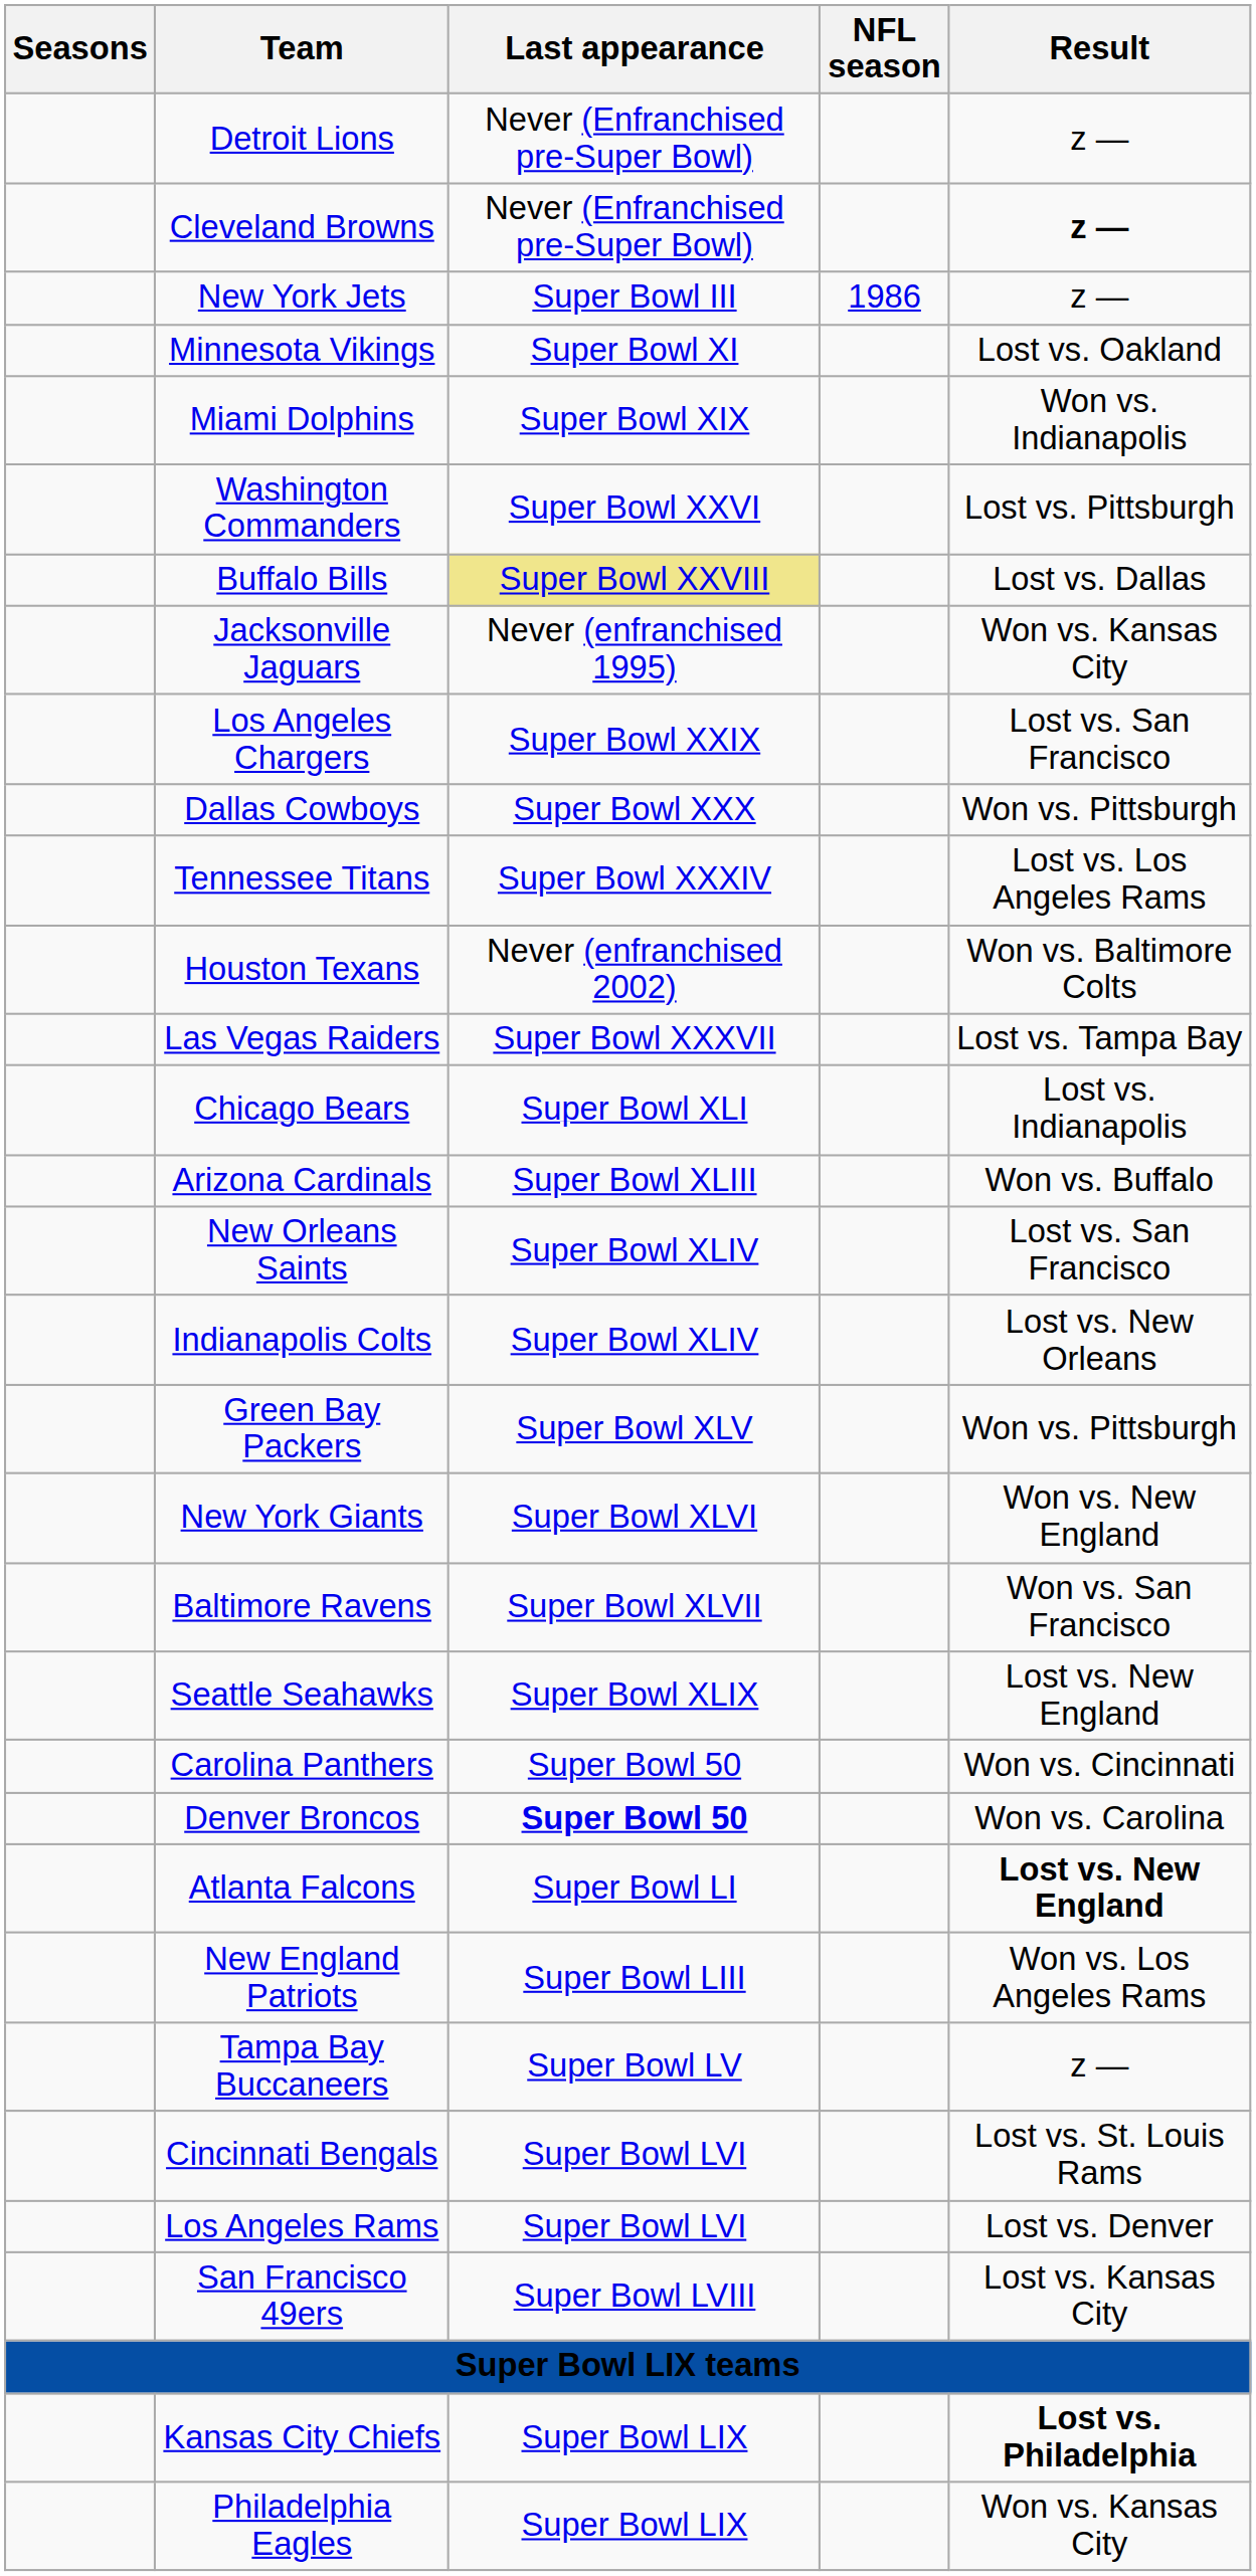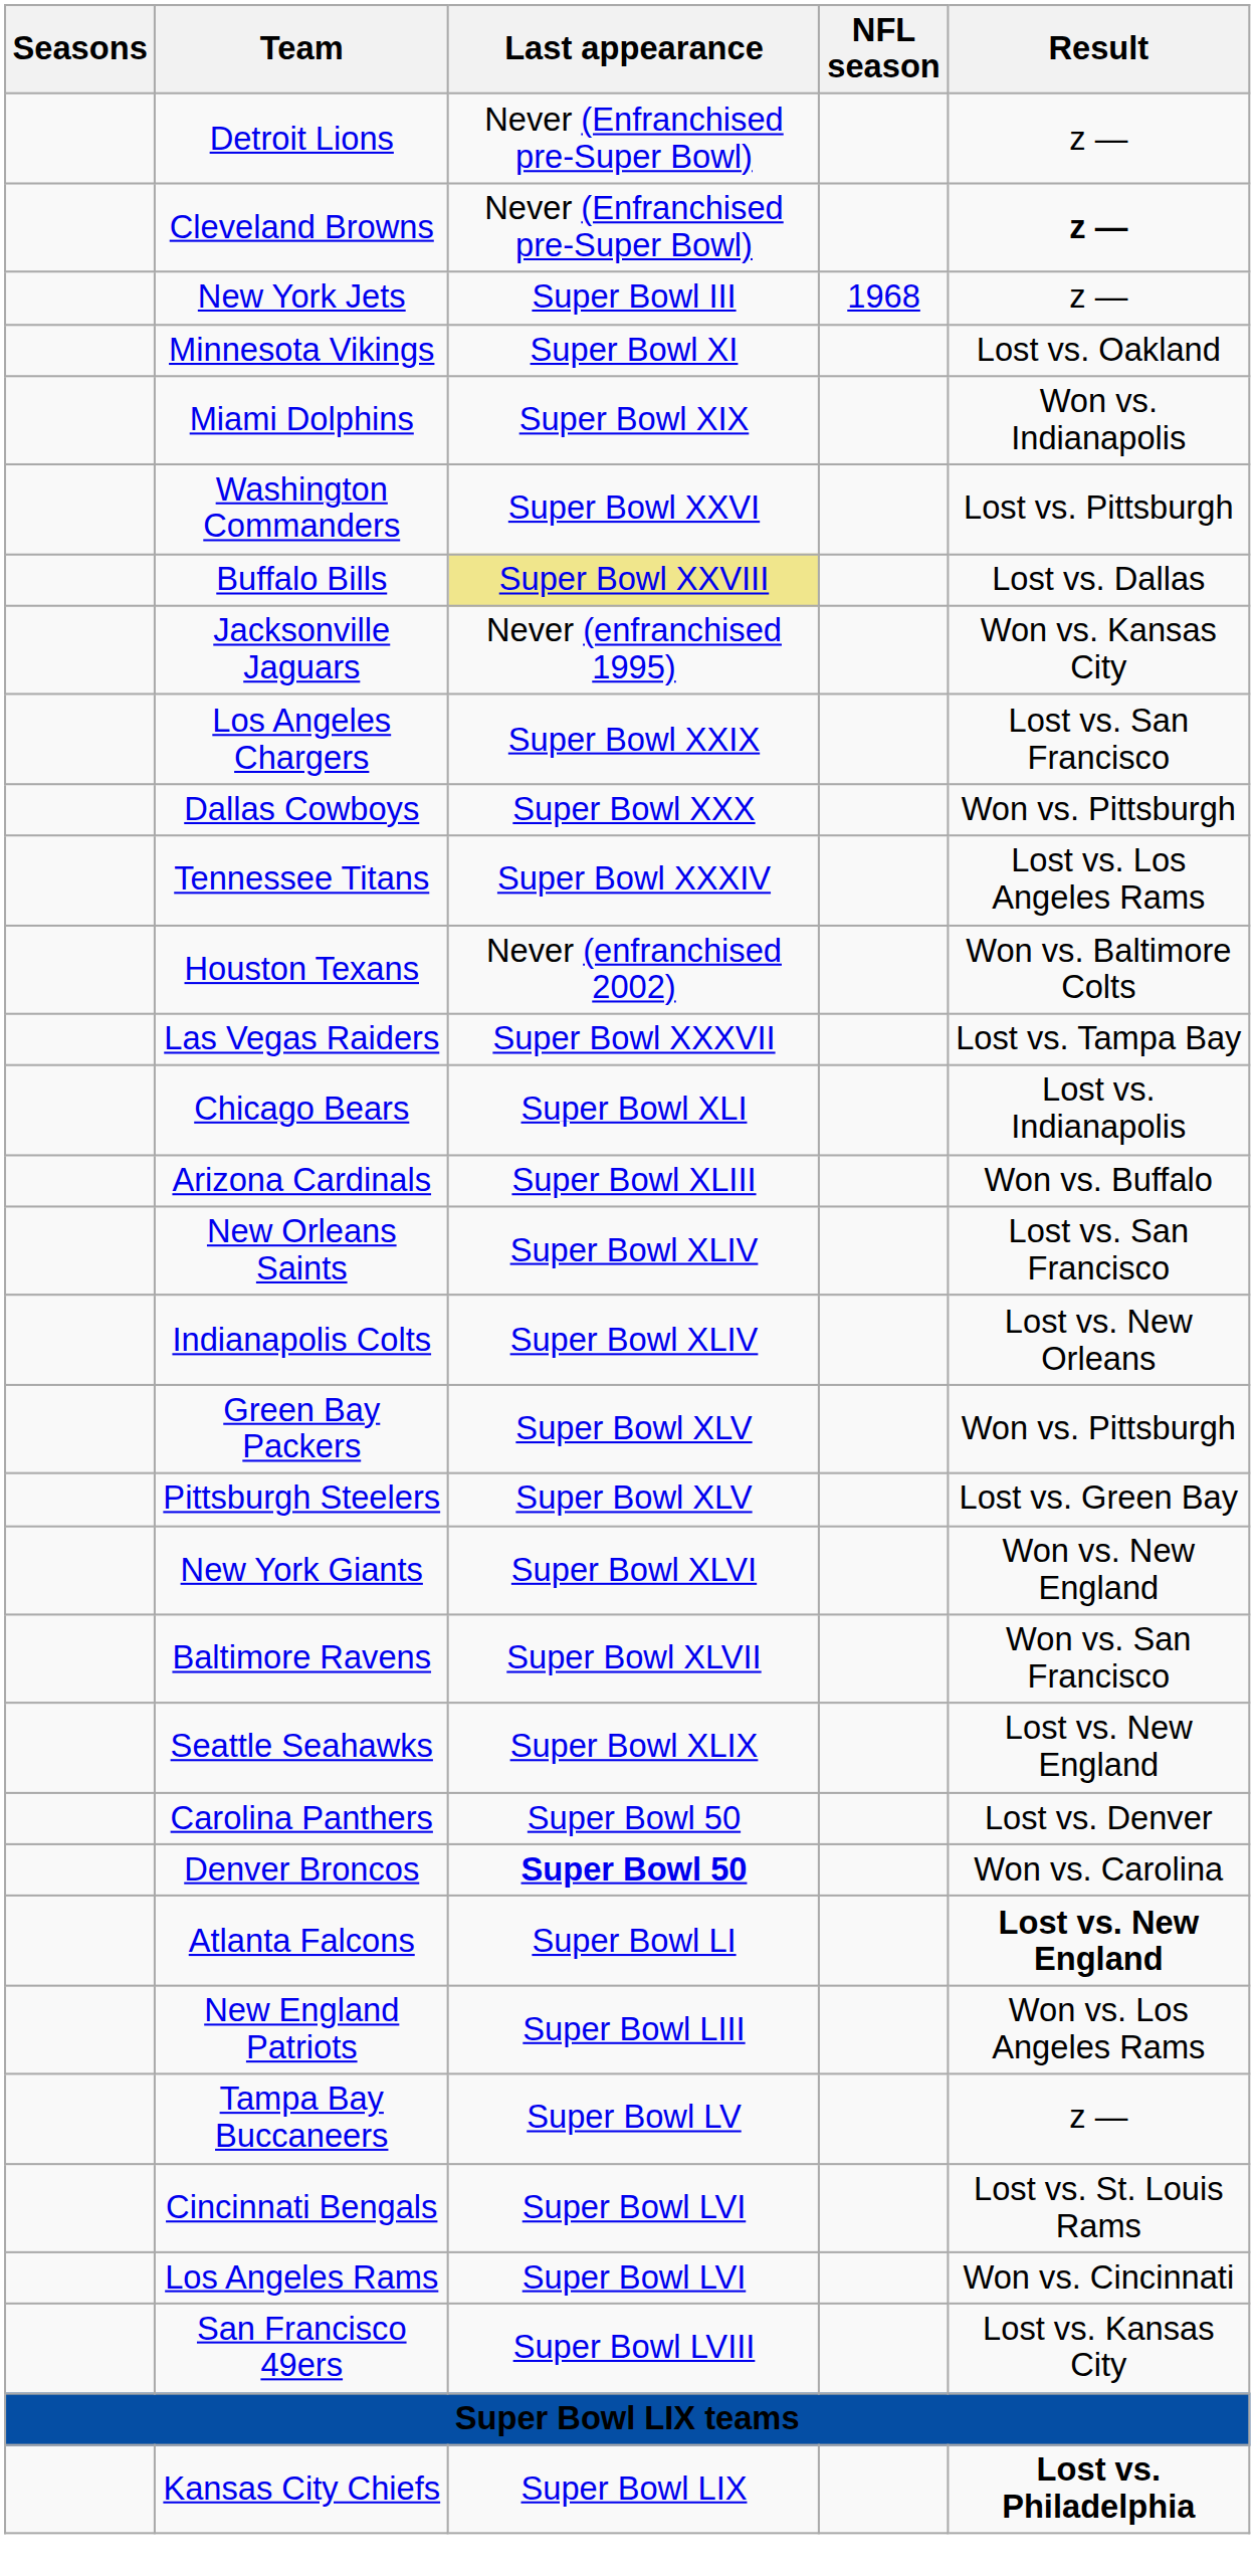 <table class="wikitable sortable" style="text-align:center">
 <tr>
 <th data-sort-type="number">Seasons</th>
 <th>Team</th>
 <th>Last appearance</th>
 <th>NFL<br>season</th>
 <th>Result</th>
 </tr>
 <tr>
 <td align="center"></td>
 <td><a href='#'>Detroit Lions</a></td>
 <td>Never <a href='#'>(Enfranchised pre-Super Bowl)</a></td>
 <td></td>
 <td><span>z</span> —</td>
 </tr>
 <tr>
 <td align="center"></td>
 <td><a href='#'>Cleveland Browns</a></td>
 <td>Never <a href='#'>(Enfranchised pre-Super Bowl)</a></td>
 <td></td>
 <td><strong><span>z</span> —</strong></td>
 </tr>
 <tr>
 <td align="center"></td>
 <td><a href='#'>New York Jets</a></td>
 <td> <a href='#'>Super Bowl III</a></td>
-<td><a href='#'>1986</a></td>
+<td><a href='#'>1968</a></td>
 <td><span>z</span> —</td>
 </tr>
 <tr>
 <td align="center"></td>
 <td><a href='#'>Minnesota Vikings</a></td>
 <td> <a href='#'>Super Bowl XI</a></td>
 <td></td>
 <td>Lost vs. Oakland</td>
 </tr>
 <tr>
 <td align="center"></td>
 <td><a href='#'>Miami Dolphins</a></td>
 <td> <a href='#'>Super Bowl XIX</a></td>
 <td></td>
 <td>Won vs. Indianapolis</td>
 </tr>
 <tr>
 <td align="center"></td>
 <td><a href='#'>Washington Commanders</a> </td>
 <td> <a href='#'>Super Bowl XXVI</a></td>
 <td></td>
 <td>Lost vs. Pittsburgh</td>
 </tr>
 <tr>
 <td align="center"></td>
 <td><a href='#'>Buffalo Bills</a></td>
 <td style="background: khaki;"> <a href='#'>Super Bowl XXVIII</a></td>
 <td></td>
 <td>Lost vs. Dallas</td>
 </tr>
 <tr>
 <td align="center"></td>
 <td><a href='#'>Jacksonville Jaguars</a></td>
 <td> Never <a href='#'>(enfranchised 1995)</a></td>
 <td></td>
 <td>Won vs. Kansas City</td>
 </tr>
 <tr>
 <td align="center"></td>
 <td><a href='#'>Los Angeles Chargers</a> </td>
 <td> <a href='#'>Super Bowl XXIX</a></td>
 <td></td>
 <td>Lost vs. San Francisco</td>
 </tr>
 <tr>
 <td align="center"></td>
 <td><a href='#'>Dallas Cowboys</a></td>
 <td> <a href='#'>Super Bowl XXX</a></td>
 <td></td>
 <td>Won vs. Pittsburgh</td>
 </tr>
 <tr>
 <td align="center"></td>
 <td><a href='#'>Tennessee Titans</a></td>
 <td> <a href='#'>Super Bowl XXXIV</a></td>
 <td></td>
 <td>Lost vs. Los Angeles Rams</td>
 </tr>
 <tr>
 <td align="center"></td>
 <td><a href='#'>Houston Texans</a></td>
 <td> Never <a href='#'>(enfranchised 2002)</a></td>
 <td></td>
 <td>Won vs. Baltimore Colts</td>
 </tr>
 <tr>
 <td align="center"></td>
 <td><a href='#'>Las Vegas Raiders</a> </td>
 <td> <a href='#'>Super Bowl XXXVII</a></td>
 <td></td>
 <td>Lost vs. Tampa Bay</td>
 </tr>
 <tr>
 <td align="center"></td>
 <td><a href='#'>Chicago Bears</a></td>
 <td> <a href='#'>Super Bowl XLI</a></td>
 <td></td>
 <td>Lost vs. Indianapolis</td>
 </tr>
 <tr>
 <td align="center"></td>
 <td><a href='#'>Arizona Cardinals</a></td>
 <td> <a href='#'>Super Bowl XLIII</a></td>
 <td></td>
 <td>Won vs. Buffalo</td>
 </tr>
 <tr>
 <td align="center"></td>
 <td><a href='#'>New Orleans Saints</a></td>
 <td> <a href='#'>Super Bowl XLIV</a></td>
 <td></td>
 <td>Lost vs. San Francisco</td>
 </tr>
 <tr>
 <td align="center"></td>
 <td><a href='#'>Indianapolis Colts</a></td>
 <td> <a href='#'>Super Bowl XLIV</a></td>
 <td></td>
 <td>Lost vs. New Orleans</td>
 </tr>
 <tr>
 <td align="center"></td>
 <td><a href='#'>Green Bay Packers</a></td>
 <td> <a href='#'>Super Bowl XLV</a></td>
 <td></td>
 <td>Won vs. Pittsburgh</td>
 </tr>
 <tr>
 <td align="center"></td>
+<td><a href='#'>Pittsburgh Steelers</a></td>
+<td> <a href='#'>Super Bowl XLV</a></td>
+<td></td>
+<td>Lost vs. Green Bay</td>
+</tr>
+<tr>
+<td align="center"></td>
 <td><a href='#'>New York Giants</a></td>
 <td> <a href='#'>Super Bowl XLVI</a></td>
 <td></td>
 <td>Won vs. New England</td>
 </tr>
 <tr>
 <td align="center"></td>
 <td><a href='#'>Baltimore Ravens</a></td>
 <td> <a href='#'>Super Bowl XLVII</a></td>
 <td></td>
 <td>Won vs. San Francisco</td>
 </tr>
 <tr>
 <td align="center"></td>
 <td><a href='#'>Seattle Seahawks</a></td>
 <td> <a href='#'>Super Bowl XLIX</a></td>
 <td></td>
 <td>Lost vs. New England</td>
 </tr>
 <tr>
 <td align="center"></td>
 <td><a href='#'>Carolina Panthers</a></td>
 <td> <a href='#'>Super Bowl 50</a></td>
 <td></td>
-<td>Won vs. Cincinnati</td>
+<td>Lost vs. Denver</td>
 </tr>
 <tr>
 <td align="center"></td>
 <td><a href='#'>Denver Broncos</a></td>
 <td><strong> <a href='#'>Super Bowl 50</a></strong></td>
 <td></td>
 <td>Won vs. Carolina</td>
 </tr>
 <tr>
 <td align="center"></td>
 <td><a href='#'>Atlanta Falcons</a></td>
 <td> <a href='#'>Super Bowl LI</a></td>
 <td></td>
 <td><strong>Lost vs. New England</strong></td>
 </tr>
 <tr>
 <td align="center"></td>
 <td><a href='#'>New England Patriots</a></td>
 <td> <a href='#'>Super Bowl LIII</a></td>
 <td></td>
 <td>Won vs. Los Angeles Rams</td>
 </tr>
 <tr>
 <td align="center"></td>
 <td><a href='#'>Tampa Bay Buccaneers</a></td>
 <td> <a href='#'>Super Bowl LV</a></td>
 <td></td>
 <td><span>z</span> —</td>
 </tr>
 <tr>
 <td align="center"></td>
 <td><a href='#'>Cincinnati Bengals</a></td>
 <td> <a href='#'>Super Bowl LVI</a></td>
 <td></td>
 <td>Lost vs. St. Louis Rams</td>
 </tr>
 <tr>
 <td align="center"></td>
 <td><a href='#'>Los Angeles Rams</a></td>
 <td> <a href='#'>Super Bowl LVI</a></td>
 <td></td>
-<td>Lost vs. Denver</td>
+<td>Won vs. Cincinnati</td>
 </tr>
 <tr>
 <td align="center"></td>
 <td><a href='#'>San Francisco 49ers</a></td>
 <td> <a href='#'>Super Bowl LVIII</a></td>
 <td></td>
 <td>Lost vs. Kansas City</td>
 </tr>
 <tr>
 <td align="center" colspan="5" data-sort-value="z" bgcolor="#054ea4"><span><strong>Super Bowl LIX teams</strong></span></td>
 </tr>
 <tr>
 <td align="center"></td>
 <td><a href='#'>Kansas City Chiefs</a></td>
 <td> <a href='#'>Super Bowl LIX</a></td>
 <td></td>
 <td><strong>Lost vs. Philadelphia</strong></td>
 </tr>
-<tr>
-<td align="center"></td>
-<td><a href='#'>Philadelphia Eagles</a></td>
-<td> <a href='#'>Super Bowl LIX</a></td>
-<td></td>
-<td>Won vs. Kansas City</td>
-</tr>
 </table>
